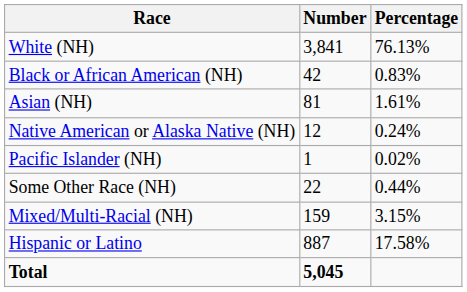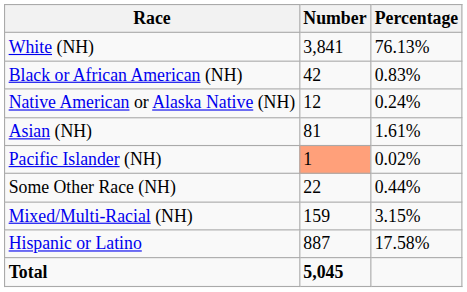 <table class="wikitable">
 <tr>
 <th>Race</th>
 <th>Number</th>
 <th>Percentage</th>
 </tr>
 <tr>
 <td><a href='#'>White</a> (NH)</td>
 <td>3,841</td>
 <td>76.13%</td>
 </tr>
 <tr>
 <td><a href='#'>Black or African American</a> (NH)</td>
 <td>42</td>
 <td>0.83%</td>
 </tr>
 <tr>
+<td><a href='#'>Native American</a> or <a href='#'>Alaska Native</a> (NH)</td>
+<td>12</td>
+<td>0.24%</td>
+</tr>
+<tr>
 <td><a href='#'>Asian</a> (NH)</td>
 <td>81</td>
 <td>1.61%</td>
 </tr>
 <tr>
-<td><a href='#'>Native American</a> or <a href='#'>Alaska Native</a> (NH)</td>
-<td>12</td>
-<td>0.24%</td>
-</tr>
-<tr>
 <td><a href='#'>Pacific Islander</a> (NH)</td>
-<td>1</td>
+<td style="background: lightsalmon;">1</td>
 <td>0.02%</td>
 </tr>
 <tr>
 <td>Some Other Race (NH)</td>
 <td>22</td>
 <td>0.44%</td>
 </tr>
 <tr>
 <td><a href='#'>Mixed/Multi-Racial</a> (NH)</td>
 <td>159</td>
 <td>3.15%</td>
 </tr>
 <tr>
 <td><a href='#'>Hispanic or Latino</a></td>
 <td>887</td>
 <td>17.58%</td>
 </tr>
 <tr>
 <td><strong>Total</strong></td>
 <td><strong>5,045</strong></td>
 <td></td>
 </tr>
 </table>
